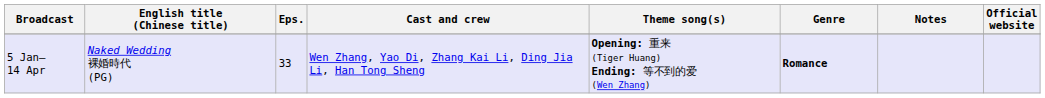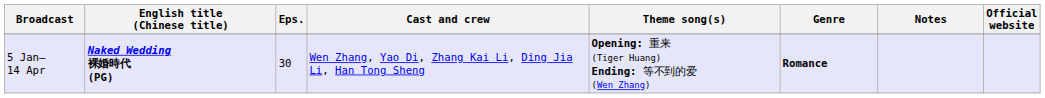 <table class="wikitable sortable" width="100%" style="text-align: left">
 <tr>
 <th align=center width=8% bgcolor="silver">Broadcast</th>
 <th align=center width=20% bgcolor="silver">English title <br> (Chinese title)</th>
 <th align=center width=1% bgcolor="silver">Eps.</th>
 <th align=center width=30% bgcolor="silver">Cast and crew</th>
 <th align=center width=20% bgcolor="silver">Theme song(s)</th>
 <th align=center width=10% bgcolor="silver">Genre</th>
 <th align=center width=15% bgcolor="silver">Notes</th>
 <th align=center width=1% bgcolor="silver">Official website</th>
 </tr>
 <tr>
 </tr>
 <tr ---- bgcolor="E6E6FA">
 <td>5 Jan–<br>14 Apr</td>
-<td><em><a href='#'>Naked Wedding</a></em><br>裸婚時代<br>(<span>PG</span>)</td>
-<td>33</td>
+<td><strong><em><a href='#'>Naked Wedding</a></em><br>裸婚時代<br>(<span>PG</span>)</strong></td>
+<td>30</td>
 <td><a href='#'>Wen Zhang</a>, <a href='#'>Yao Di</a>, <a href='#'>Zhang Kai Li</a>, <a href='#'>Ding Jia Li</a>, <a href='#'>Han Tong Sheng</a></td>
 <td><strong>Opening:</strong> 重来 <br><small>(Tiger Huang)</small><br><strong>Ending:</strong> 等不到的爱 <br><small>(<a href='#'>Wen Zhang</a>)</small></td>
 <td><strong>Romance</strong></td>
 <td></td>
 <td></td>
 </tr>
 </table>
